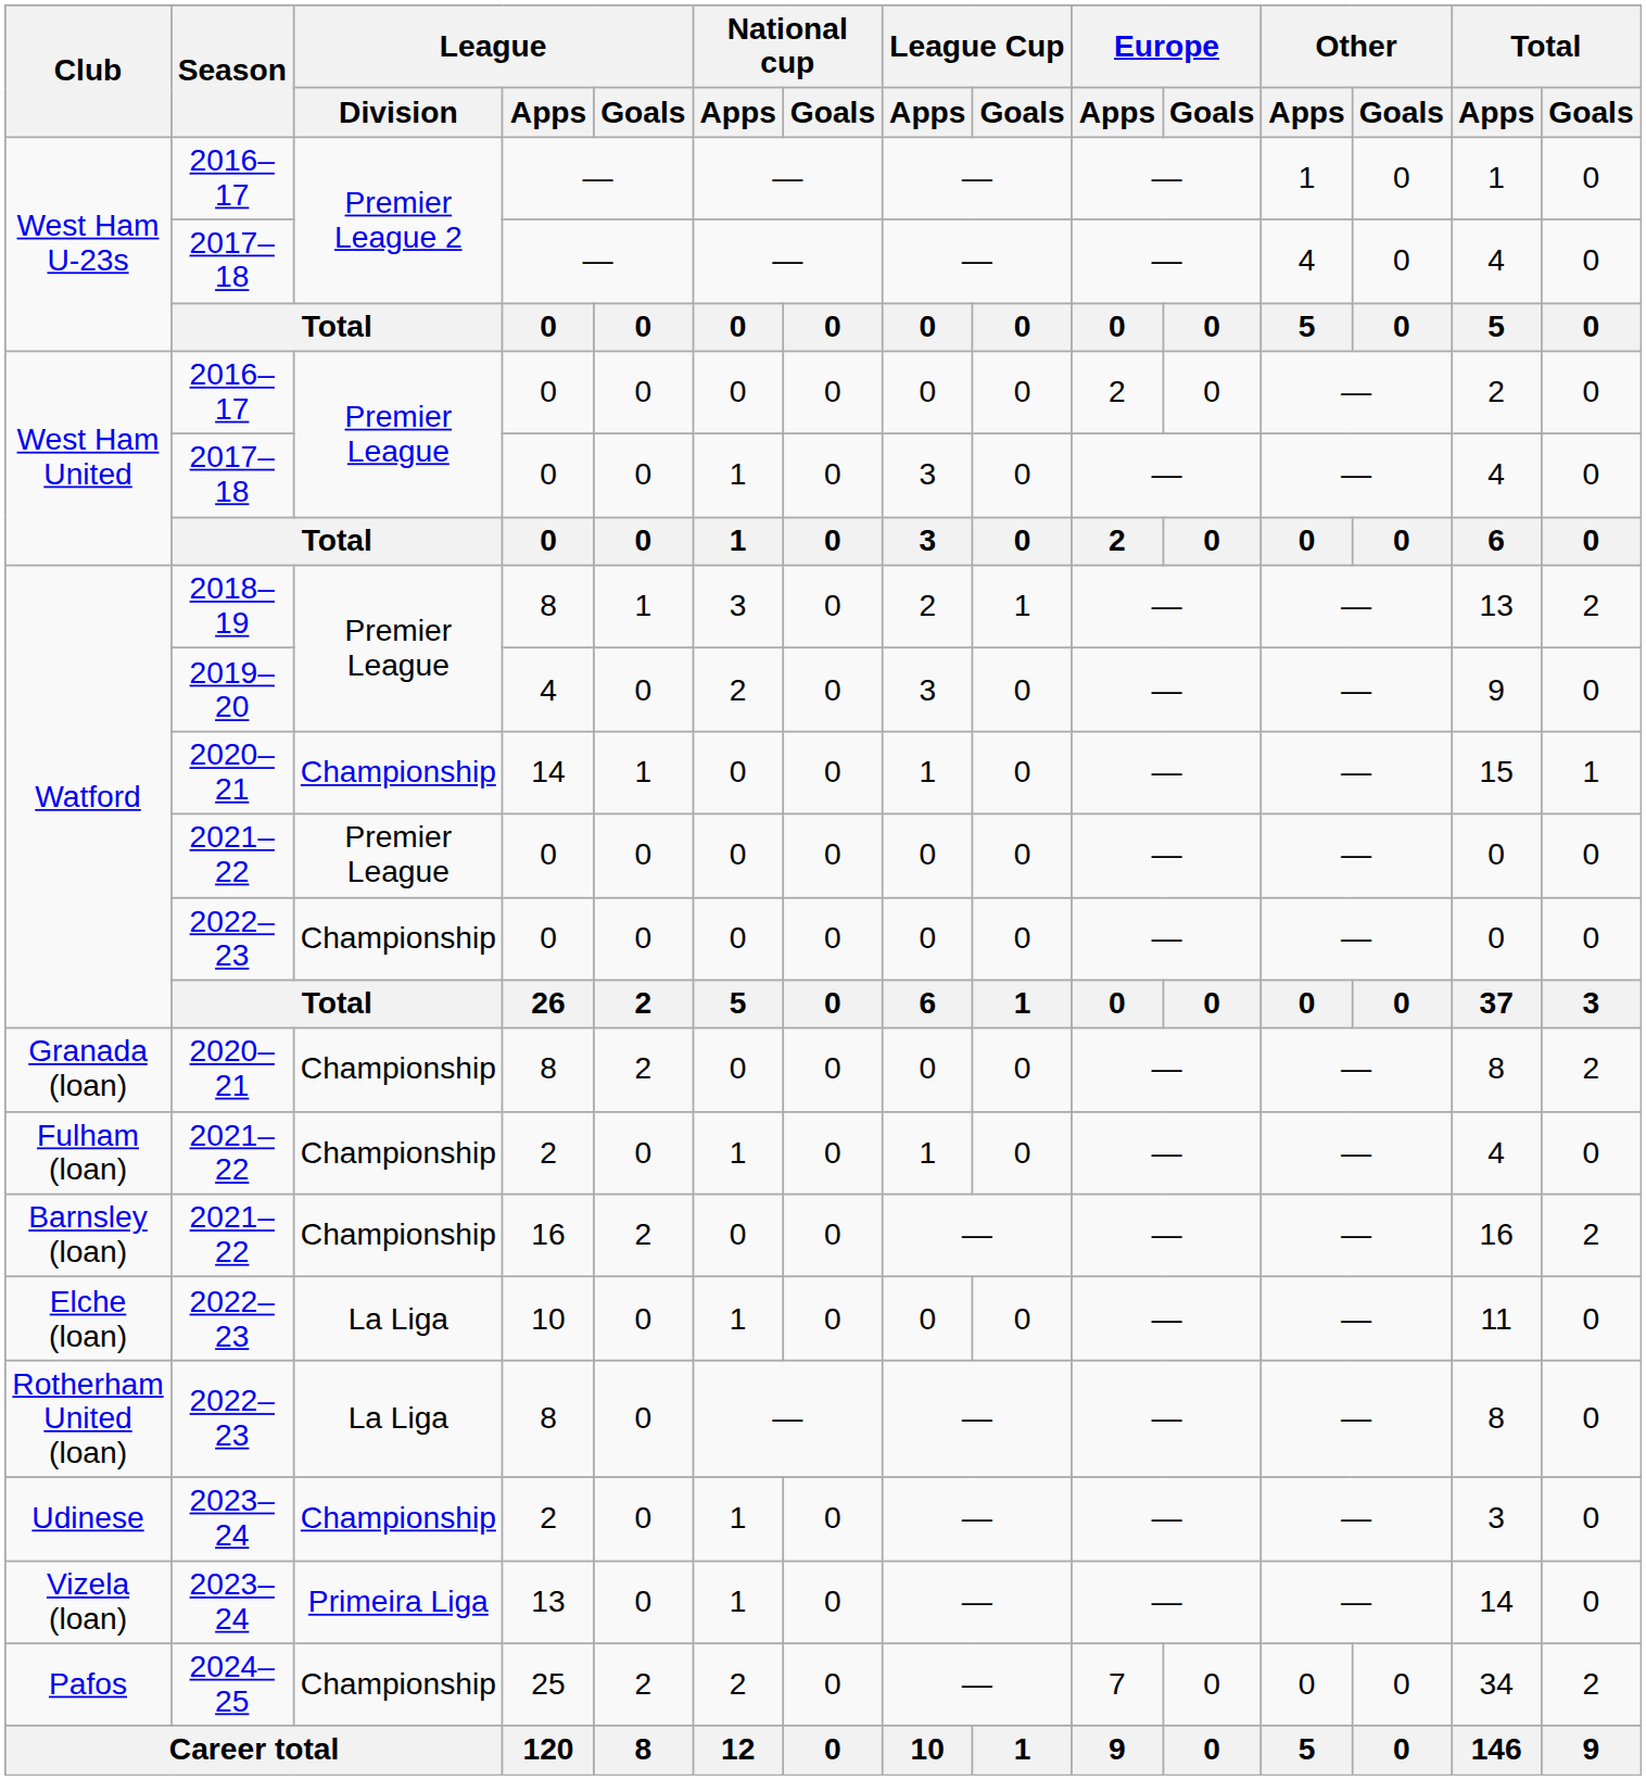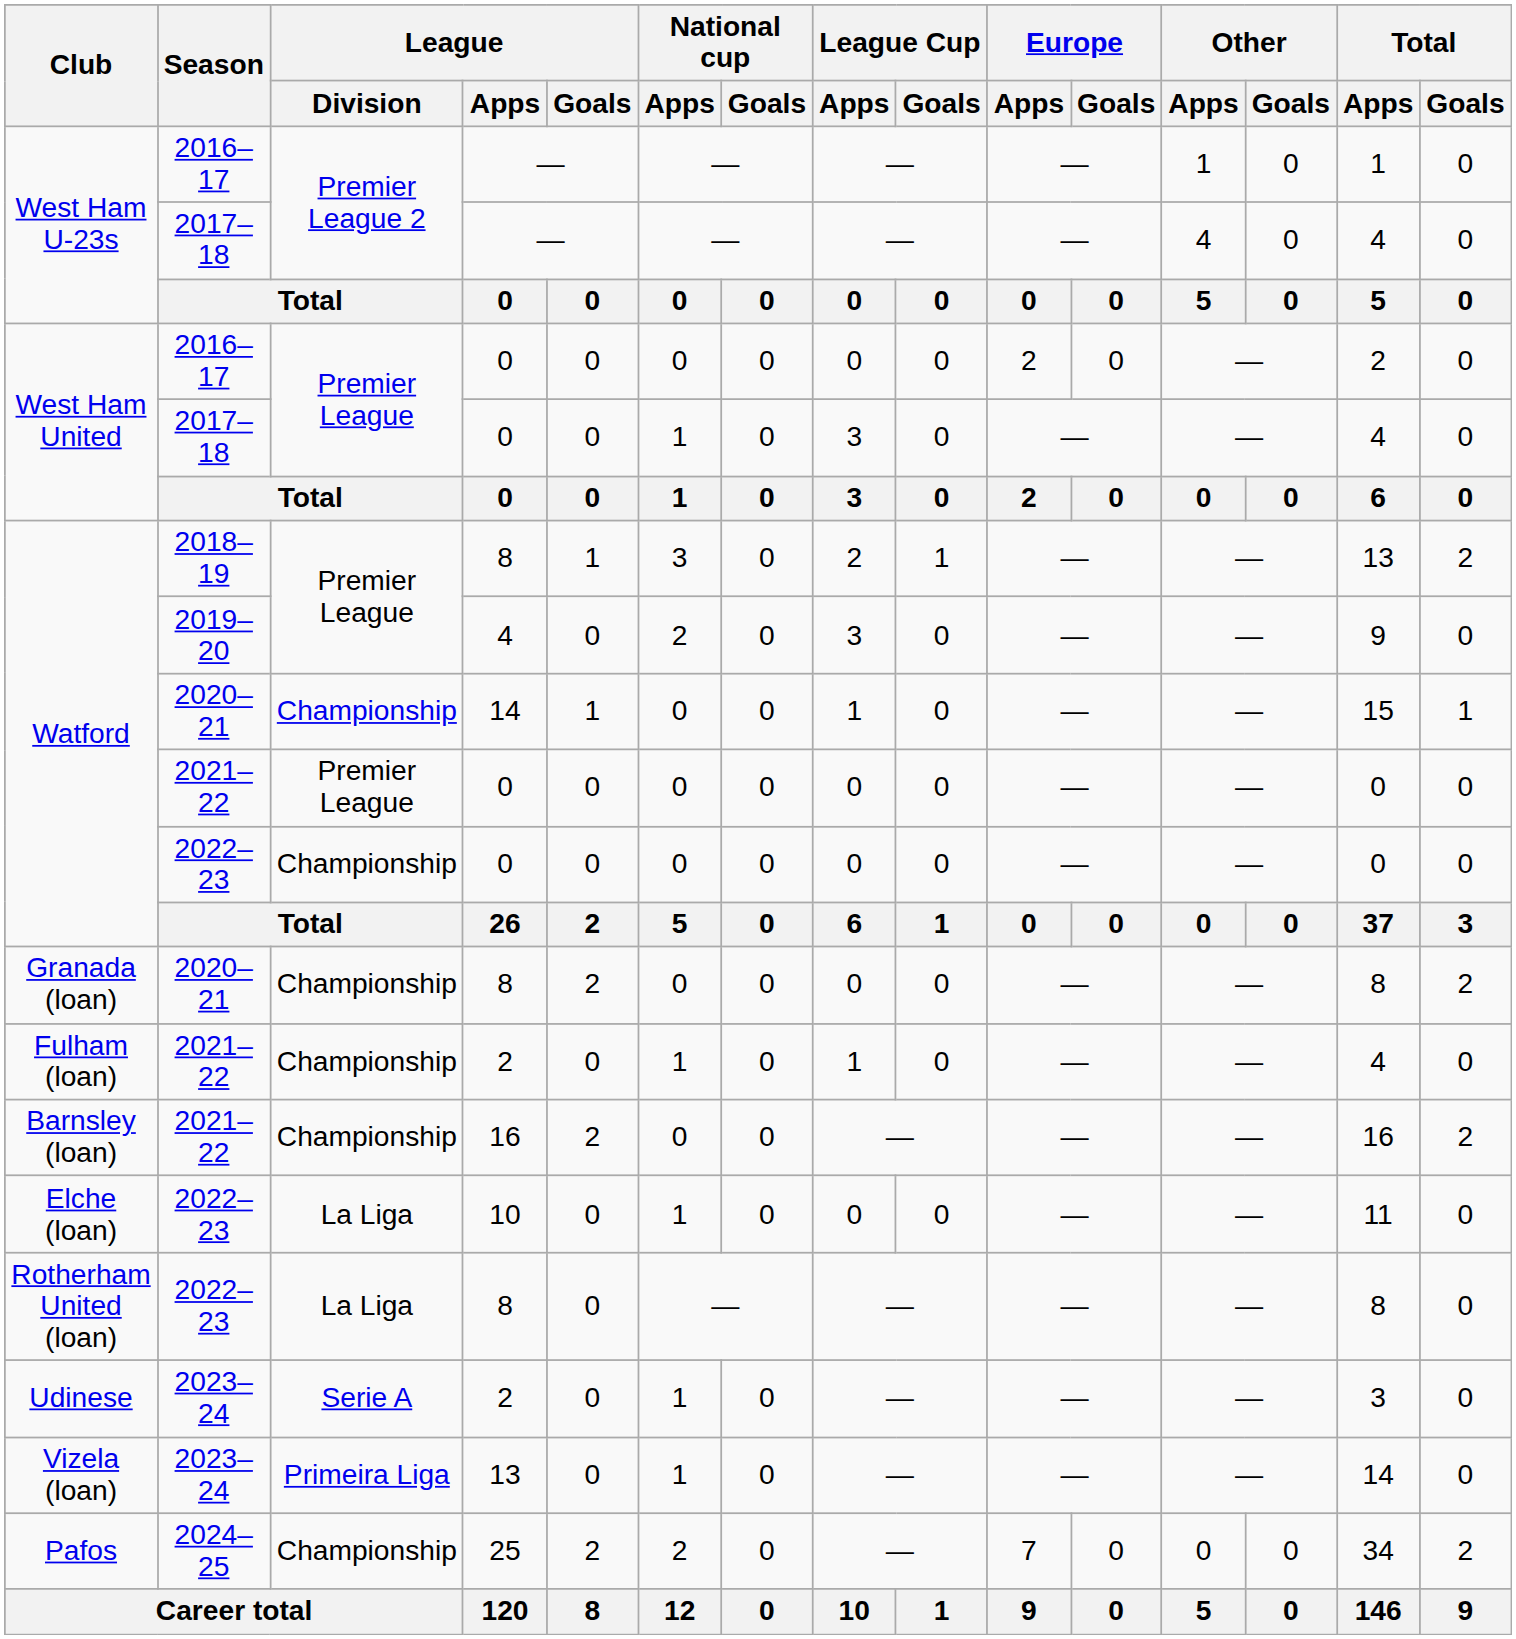 <table class="wikitable" style="text-align:center">
 <tr>
 <th rowspan="2">Club</th>
 <th rowspan="2">Season</th>
 <th colspan="3">League</th>
 <th colspan="2">National cup</th>
 <th colspan="2">League Cup</th>
 <th colspan="2"><a href='#'>Europe</a></th>
 <th colspan="2">Other</th>
 <th colspan="2">Total</th>
 </tr>
 <tr>
 <th>Division</th>
 <th>Apps</th>
 <th>Goals</th>
 <th>Apps</th>
 <th>Goals</th>
 <th>Apps</th>
 <th>Goals</th>
 <th>Apps</th>
 <th>Goals</th>
 <th>Apps</th>
 <th>Goals</th>
 <th>Apps</th>
 <th>Goals</th>
 </tr>
 <tr>
 <td rowspan="3"><a href='#'>West Ham U-23s</a></td>
 <td><a href='#'>2016–17</a></td>
 <td rowspan="2"><a href='#'>Premier League 2</a></td>
 <td colspan="2">—</td>
 <td colspan="2">—</td>
 <td colspan="2">—</td>
 <td colspan="2">—</td>
 <td>1</td>
 <td>0</td>
 <td>1</td>
 <td>0</td>
 </tr>
 <tr>
 <td><a href='#'>2017–18</a></td>
 <td colspan="2">—</td>
 <td colspan="2">—</td>
 <td colspan="2">—</td>
 <td colspan="2">—</td>
 <td>4</td>
 <td>0</td>
 <td>4</td>
 <td>0</td>
 </tr>
 <tr>
 <th colspan="2">Total</th>
 <th>0</th>
 <th>0</th>
 <th>0</th>
 <th>0</th>
 <th>0</th>
 <th>0</th>
 <th>0</th>
 <th>0</th>
 <th>5</th>
 <th>0</th>
 <th>5</th>
 <th>0</th>
 </tr>
 <tr>
 <td rowspan="3"><a href='#'>West Ham United</a></td>
 <td><a href='#'>2016–17</a></td>
 <td rowspan="2"><a href='#'>Premier League</a></td>
 <td>0</td>
 <td>0</td>
 <td>0</td>
 <td>0</td>
 <td>0</td>
 <td>0</td>
 <td>2</td>
 <td>0</td>
 <td colspan="2">—</td>
 <td>2</td>
 <td>0</td>
 </tr>
 <tr>
 <td><a href='#'>2017–18</a></td>
 <td>0</td>
 <td>0</td>
 <td>1</td>
 <td>0</td>
 <td>3</td>
 <td>0</td>
 <td colspan="2">—</td>
 <td colspan="2">—</td>
 <td>4</td>
 <td>0</td>
 </tr>
 <tr>
 <th colspan="2">Total</th>
 <th>0</th>
 <th>0</th>
 <th>1</th>
 <th>0</th>
 <th>3</th>
 <th>0</th>
 <th>2</th>
 <th>0</th>
 <th>0</th>
 <th>0</th>
 <th>6</th>
 <th>0</th>
 </tr>
 <tr>
 <td rowspan="6"><a href='#'>Watford</a></td>
 <td><a href='#'>2018–19</a></td>
 <td rowspan="2">Premier League</td>
 <td>8</td>
 <td>1</td>
 <td>3</td>
 <td>0</td>
 <td>2</td>
 <td>1</td>
 <td colspan="2">—</td>
 <td colspan="2">—</td>
 <td>13</td>
 <td>2</td>
 </tr>
 <tr>
 <td><a href='#'>2019–20</a></td>
 <td>4</td>
 <td>0</td>
 <td>2</td>
 <td>0</td>
 <td>3</td>
 <td>0</td>
 <td colspan="2">—</td>
 <td colspan="2">—</td>
 <td>9</td>
 <td>0</td>
 </tr>
 <tr>
 <td><a href='#'>2020–21</a></td>
 <td><a href='#'>Championship</a></td>
 <td>14</td>
 <td>1</td>
 <td>0</td>
 <td>0</td>
 <td>1</td>
 <td>0</td>
 <td colspan="2">—</td>
 <td colspan="2">—</td>
 <td>15</td>
 <td>1</td>
 </tr>
 <tr>
 <td><a href='#'>2021–22</a></td>
 <td>Premier League</td>
 <td>0</td>
 <td>0</td>
 <td>0</td>
 <td>0</td>
 <td>0</td>
 <td>0</td>
 <td colspan="2">—</td>
 <td colspan="2">—</td>
 <td>0</td>
 <td>0</td>
 </tr>
 <tr>
 <td><a href='#'>2022–23</a></td>
 <td>Championship</td>
 <td>0</td>
 <td>0</td>
 <td>0</td>
 <td>0</td>
 <td>0</td>
 <td>0</td>
 <td colspan="2">—</td>
 <td colspan="2">—</td>
 <td>0</td>
 <td>0</td>
 </tr>
 <tr>
 <th colspan="2">Total</th>
 <th>26</th>
 <th>2</th>
 <th>5</th>
 <th>0</th>
 <th>6</th>
 <th>1</th>
 <th>0</th>
 <th>0</th>
 <th>0</th>
 <th>0</th>
 <th>37</th>
 <th>3</th>
 </tr>
 <tr>
 <td><a href='#'>Granada</a> (loan)</td>
 <td><a href='#'>2020–21</a></td>
 <td>Championship</td>
 <td>8</td>
 <td>2</td>
 <td>0</td>
 <td>0</td>
 <td>0</td>
 <td>0</td>
 <td colspan="2">—</td>
 <td colspan="2">—</td>
 <td>8</td>
 <td>2</td>
 </tr>
 <tr>
 <td><a href='#'>Fulham</a> (loan)</td>
 <td><a href='#'>2021–22</a></td>
 <td>Championship</td>
 <td>2</td>
 <td>0</td>
 <td>1</td>
 <td>0</td>
 <td>1</td>
 <td>0</td>
 <td colspan="2">—</td>
 <td colspan="2">—</td>
 <td>4</td>
 <td>0</td>
 </tr>
 <tr>
 <td><a href='#'>Barnsley</a> (loan)</td>
 <td><a href='#'>2021–22</a></td>
 <td>Championship</td>
 <td>16</td>
 <td>2</td>
 <td>0</td>
 <td>0</td>
 <td colspan="2">—</td>
 <td colspan="2">—</td>
 <td colspan="2">—</td>
 <td>16</td>
 <td>2</td>
 </tr>
 <tr>
 <td><a href='#'>Elche</a> (loan)</td>
 <td><a href='#'>2022–23</a></td>
 <td>La Liga</td>
 <td>10</td>
 <td>0</td>
 <td>1</td>
 <td>0</td>
 <td>0</td>
 <td>0</td>
 <td colspan="2">—</td>
 <td colspan="2">—</td>
 <td>11</td>
 <td>0</td>
 </tr>
 <tr>
 <td><a href='#'>Rotherham United</a> (loan)</td>
 <td><a href='#'>2022–23</a></td>
 <td>La Liga</td>
 <td>8</td>
 <td>0</td>
 <td colspan="2">—</td>
 <td colspan="2">—</td>
 <td colspan="2">—</td>
 <td colspan="2">—</td>
 <td>8</td>
 <td>0</td>
 </tr>
 <tr>
 <td><a href='#'>Udinese</a></td>
 <td><a href='#'>2023–24</a></td>
-<td><a href='#'>Championship</a></td>
+<td><a href='#'>Serie A</a></td>
 <td>2</td>
 <td>0</td>
 <td>1</td>
 <td>0</td>
 <td colspan="2">—</td>
 <td colspan="2">—</td>
 <td colspan="2">—</td>
 <td>3</td>
 <td>0</td>
 </tr>
 <tr>
 <td><a href='#'>Vizela</a> (loan)</td>
 <td><a href='#'>2023–24</a></td>
 <td><a href='#'>Primeira Liga</a></td>
 <td>13</td>
 <td>0</td>
 <td>1</td>
 <td>0</td>
 <td colspan="2">—</td>
 <td colspan="2">—</td>
 <td colspan="2">—</td>
 <td>14</td>
 <td>0</td>
 </tr>
 <tr>
 <td><a href='#'>Pafos</a></td>
 <td><a href='#'>2024–25</a></td>
 <td>Championship</td>
 <td>25</td>
 <td>2</td>
 <td>2</td>
 <td>0</td>
 <td colspan="2">—</td>
 <td>7</td>
 <td>0</td>
 <td>0</td>
 <td>0</td>
 <td>34</td>
 <td>2</td>
 </tr>
 <tr>
 <th colspan="3">Career total</th>
 <th>120</th>
 <th>8</th>
 <th>12</th>
 <th>0</th>
 <th>10</th>
 <th>1</th>
 <th>9</th>
 <th>0</th>
 <th>5</th>
 <th>0</th>
 <th>146</th>
 <th>9</th>
 </tr>
 </table>
